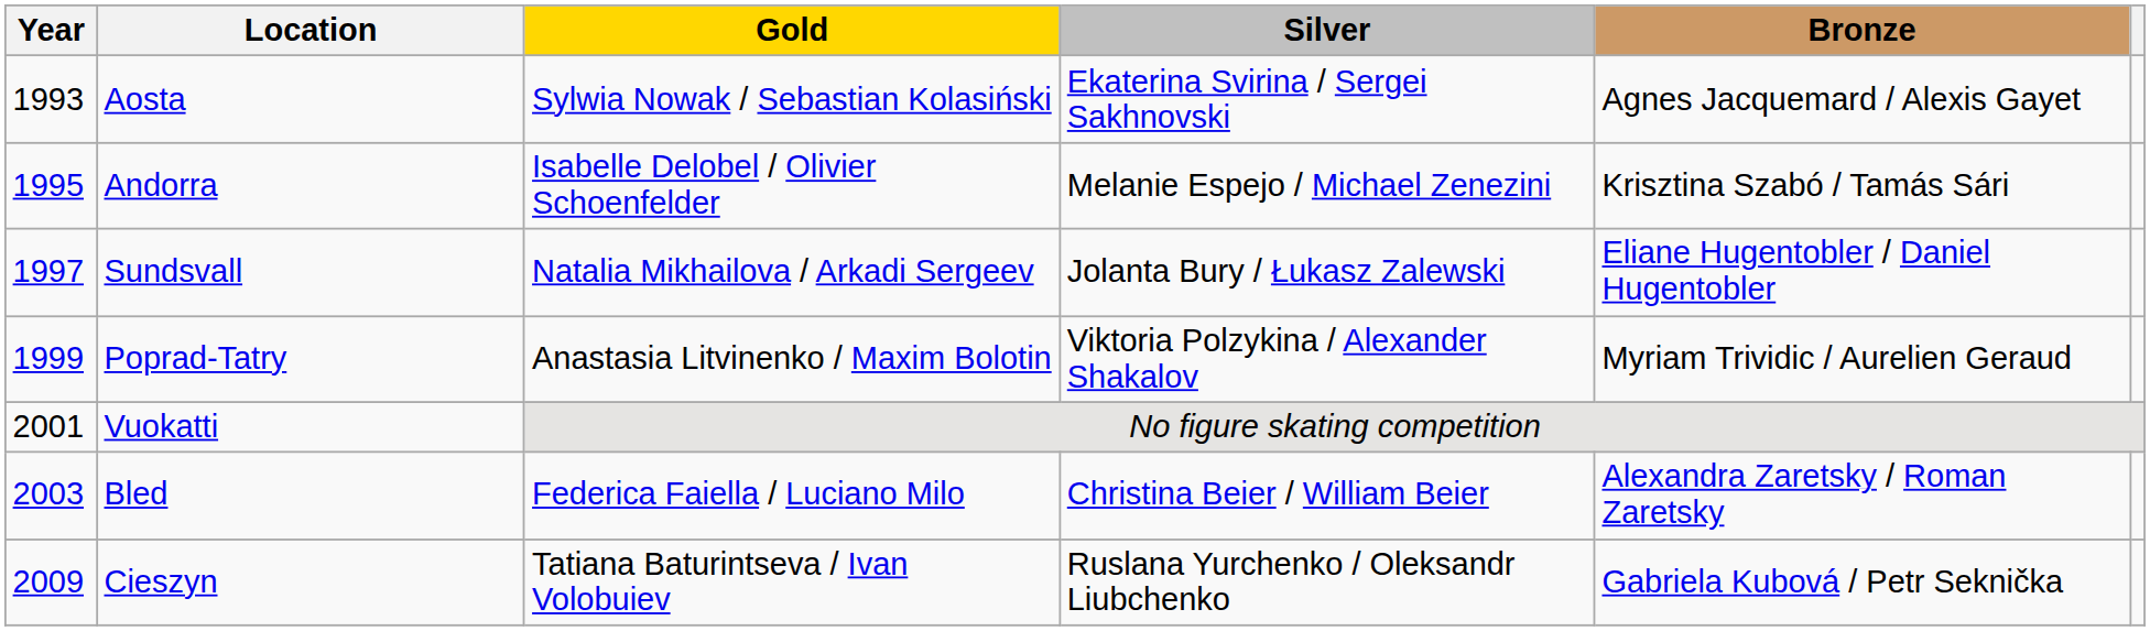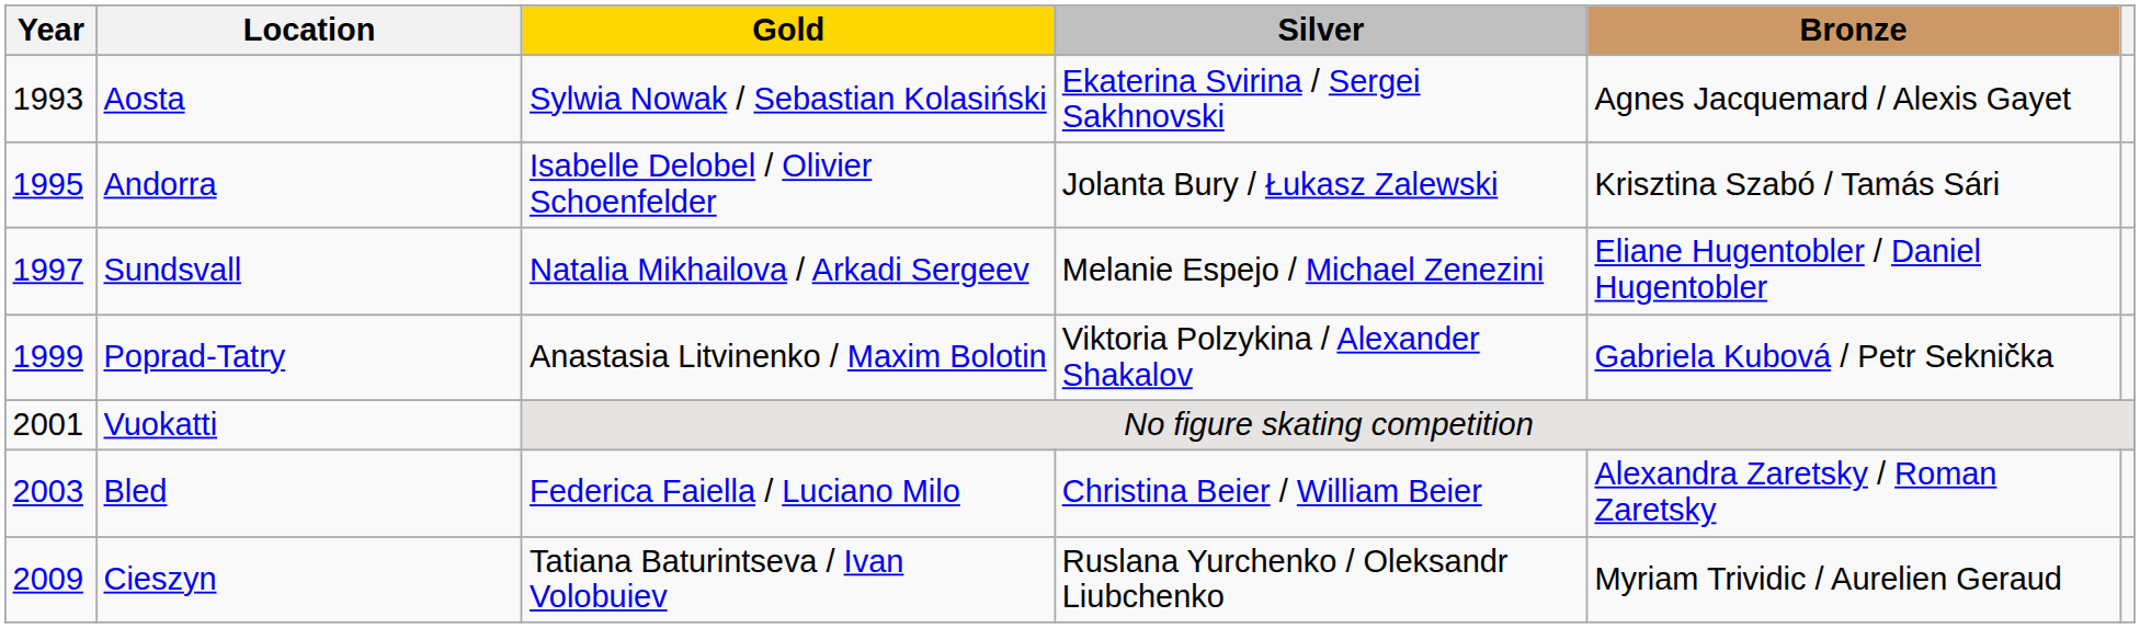 <table class="wikitable unsortable" style="text-align:left; width:85%;">
 <tr>
 <th scope="col" style="text-align:center">Year</th>
 <th scope="col" style="text-align:center; width:20%">Location</th>
 <td scope="col" style="text-align:center; width:25%; background:gold"><strong>Gold</strong></td>
 <td scope="col" style="text-align:center; width:25%; background:silver"><strong>Silver</strong></td>
 <td scope="col" style="text-align:center; width:25%; background:#c96"><strong>Bronze</strong></td>
 <th scope="col" style="text-align:center"></th>
 </tr>
 <tr>
 <td>1993</td>
 <td> <a href='#'>Aosta</a></td>
 <td> <a href='#'>Sylwia Nowak</a> / <a href='#'>Sebastian Kolasiński</a></td>
 <td> <a href='#'>Ekaterina Svirina</a> / <a href='#'>Sergei Sakhnovski</a></td>
 <td> Agnes Jacquemard / Alexis Gayet</td>
 <td></td>
 </tr>
 <tr>
 <td><a href='#'>1995</a></td>
 <td> <a href='#'>Andorra</a></td>
 <td> <a href='#'>Isabelle Delobel</a> / <a href='#'>Olivier Schoenfelder</a></td>
-<td> Melanie Espejo / <a href='#'>Michael Zenezini</a></td>
+<td> Jolanta Bury / <a href='#'>Łukasz Zalewski</a></td>
 <td> Krisztina Szabó / Tamás Sári</td>
 <td></td>
 </tr>
 <tr>
 <td><a href='#'>1997</a></td>
 <td> <a href='#'>Sundsvall</a></td>
 <td> <a href='#'>Natalia Mikhailova</a> / <a href='#'>Arkadi Sergeev</a></td>
-<td> Jolanta Bury / <a href='#'>Łukasz Zalewski</a></td>
+<td> Melanie Espejo / <a href='#'>Michael Zenezini</a></td>
 <td> <a href='#'>Eliane Hugentobler</a> / <a href='#'>Daniel Hugentobler</a></td>
 <td></td>
 </tr>
 <tr>
 <td><a href='#'>1999</a></td>
 <td> <a href='#'>Poprad-Tatry</a></td>
 <td> Anastasia Litvinenko / <a href='#'>Maxim Bolotin</a></td>
 <td> Viktoria Polzykina / <a href='#'>Alexander Shakalov</a></td>
-<td> Myriam Trividic / Aurelien Geraud</td>
+<td> <a href='#'>Gabriela Kubová</a> / Petr Seknička</td>
 <td></td>
 </tr>
 <tr>
 <td>2001</td>
 <td> <a href='#'>Vuokatti</a></td>
 <td colspan="4" align="center" bgcolor="e5e4e2"><em>No figure skating competition</em></td>
 </tr>
 <tr>
 <td><a href='#'>2003</a></td>
 <td> <a href='#'>Bled</a></td>
 <td> <a href='#'>Federica Faiella</a> / <a href='#'>Luciano Milo</a></td>
 <td> <a href='#'>Christina Beier</a> / <a href='#'>William Beier</a></td>
 <td> <a href='#'>Alexandra Zaretsky</a> / <a href='#'>Roman Zaretsky</a></td>
 <td></td>
 </tr>
 <tr>
 <td><a href='#'>2009</a></td>
 <td> <a href='#'>Cieszyn</a></td>
 <td> Tatiana Baturintseva / <a href='#'>Ivan Volobuiev</a></td>
 <td> Ruslana Yurchenko / Oleksandr Liubchenko</td>
-<td> <a href='#'>Gabriela Kubová</a> / Petr Seknička</td>
+<td> Myriam Trividic / Aurelien Geraud</td>
 <td></td>
 </tr>
 </table>
